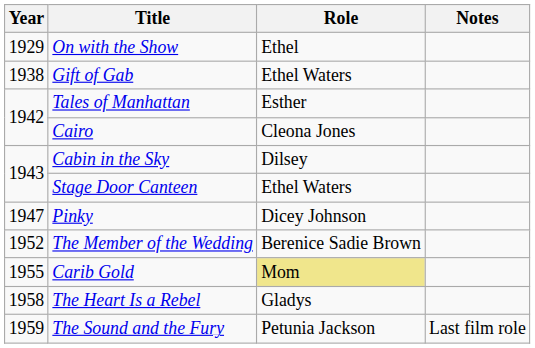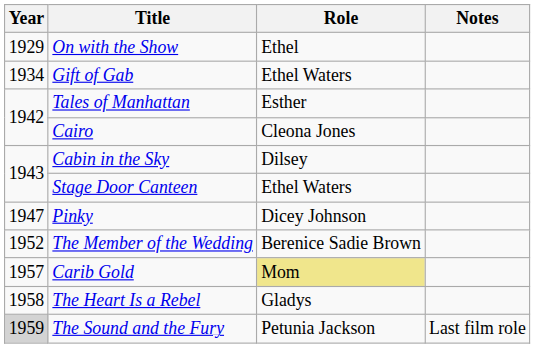 <table class="wikitable sortable">
 <tr>
 <th>Year</th>
 <th>Title</th>
 <th>Role</th>
 <th>Notes</th>
 </tr>
 <tr>
 <td>1929</td>
 <td><em><a href='#'>On with the Show</a></em></td>
 <td>Ethel</td>
 <td></td>
 </tr>
 <tr>
-<td>1938</td>
+<td>1934</td>
 <td><em><a href='#'>Gift of Gab</a></em></td>
 <td>Ethel Waters</td>
 <td></td>
 </tr>
 <tr>
 <td rowspan=2>1942</td>
 <td><em><a href='#'>Tales of Manhattan</a></em></td>
 <td>Esther</td>
 <td></td>
 </tr>
 <tr>
 <td><em><a href='#'>Cairo</a></em></td>
 <td>Cleona Jones</td>
 <td></td>
 </tr>
 <tr>
 <td rowspan=2>1943</td>
 <td><em><a href='#'>Cabin in the Sky</a></em></td>
 <td>Dilsey</td>
 <td></td>
 </tr>
 <tr>
 <td><em><a href='#'>Stage Door Canteen</a></em></td>
 <td>Ethel Waters</td>
 <td></td>
 </tr>
 <tr>
 <td>1947</td>
 <td><em><a href='#'>Pinky</a></em></td>
 <td>Dicey Johnson</td>
 <td></td>
 </tr>
 <tr>
 <td>1952</td>
 <td><em><a href='#'>The Member of the Wedding</a></em></td>
 <td>Berenice Sadie Brown</td>
 <td></td>
 </tr>
 <tr>
-<td>1955</td>
+<td>1957</td>
 <td><em><a href='#'>Carib Gold</a></em></td>
 <td style="background: khaki;">Mom</td>
 <td></td>
 </tr>
 <tr>
 <td>1958</td>
 <td><em><a href='#'>The Heart Is a Rebel</a></em></td>
 <td>Gladys</td>
 <td></td>
 </tr>
 <tr>
-<td>1959</td>
+<td style="background: lightgrey;">1959</td>
 <td><em><a href='#'>The Sound and the Fury</a></em></td>
 <td>Petunia Jackson</td>
 <td>Last film role</td>
 </tr>
 </table>
